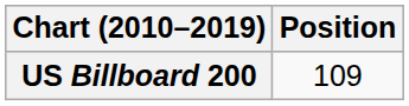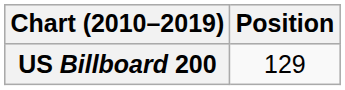 <table class="wikitable plainrowheaders" style="text-align:center">
 <tr>
 <th scope="col">Chart (2010–2019)</th>
 <th scope="col">Position</th>
 </tr>
 <tr>
 <th scope="row">US <em>Billboard</em> 200</th>
-<td>109</td>
+<td>129</td>
 </tr>
 </table>
